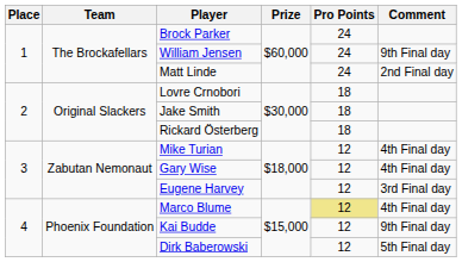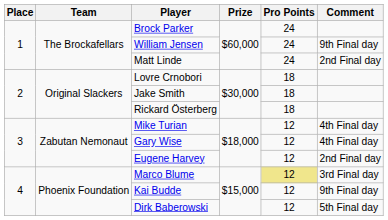 <table class="wikitable">
 <tr>
 <th>Place</th>
 <th>Team</th>
 <th>Player</th>
 <th>Prize</th>
 <th>Pro Points</th>
 <th>Comment</th>
 </tr>
 <tr>
 <td align=center rowspan=3>1</td>
 <td align=center rowspan=3>The Brockafellars</td>
 <td> <a href='#'>Brock Parker</a></td>
 <td align=center rowspan=3>$60,000</td>
 <td align=center>24</td>
 <td></td>
 </tr>
 <tr>
 <td> <a href='#'>William Jensen</a></td>
 <td align=center>24</td>
 <td>9th Final day</td>
 </tr>
 <tr>
 <td> Matt Linde</td>
 <td align=center>24</td>
 <td>2nd Final day</td>
 </tr>
 <tr>
 <td align=center rowspan=3>2</td>
 <td align=center rowspan=3>Original Slackers</td>
 <td> Lovre Crnobori</td>
 <td align=center rowspan=3>$30,000</td>
 <td align=center>18</td>
 <td></td>
 </tr>
 <tr>
 <td> Jake Smith</td>
 <td align=center>18</td>
 <td></td>
 </tr>
 <tr>
 <td> Rickard Österberg</td>
 <td align=center>18</td>
 <td></td>
 </tr>
 <tr>
 <td align=center rowspan=3>3</td>
 <td align=center rowspan=3>Zabutan Nemonaut</td>
 <td> <a href='#'>Mike Turian</a></td>
 <td align=center rowspan=3>$18,000</td>
 <td align=center>12</td>
 <td>4th Final day</td>
 </tr>
 <tr>
 <td> <a href='#'>Gary Wise</a></td>
 <td align=center>12</td>
 <td>4th Final day</td>
 </tr>
 <tr>
 <td> <a href='#'>Eugene Harvey</a></td>
 <td align=center>12</td>
-<td>3rd Final day</td>
+<td>2nd Final day</td>
 </tr>
 <tr>
 <td align=center rowspan=3>4</td>
 <td align=center rowspan=3>Phoenix Foundation</td>
 <td> <a href='#'>Marco Blume</a></td>
 <td align=center rowspan=3>$15,000</td>
 <td align=center style="background: khaki;">12</td>
-<td>4th Final day</td>
+<td>3rd Final day</td>
 </tr>
 <tr>
 <td> <a href='#'>Kai Budde</a></td>
 <td align=center>12</td>
 <td>9th Final day</td>
 </tr>
 <tr>
 <td> <a href='#'>Dirk Baberowski</a></td>
 <td align=center>12</td>
 <td>5th Final day</td>
 </tr>
 </table>
